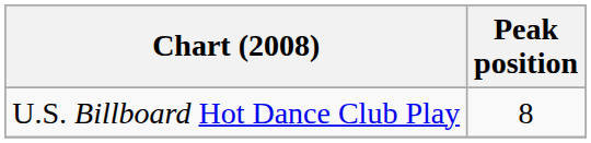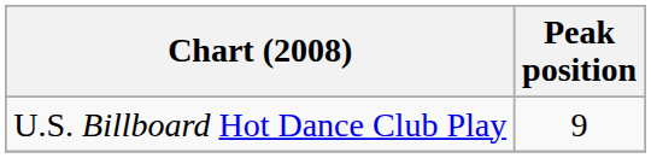 <table class="wikitable">
 <tr>
 <th>Chart (2008)</th>
 <th>Peak<br>position</th>
 </tr>
 <tr>
 <td>U.S. <em>Billboard</em> <a href='#'>Hot Dance Club Play</a></td>
-<td align="center">8</td>
+<td align="center">9</td>
 </tr>
 <tr>
 </tr>
 </table>
